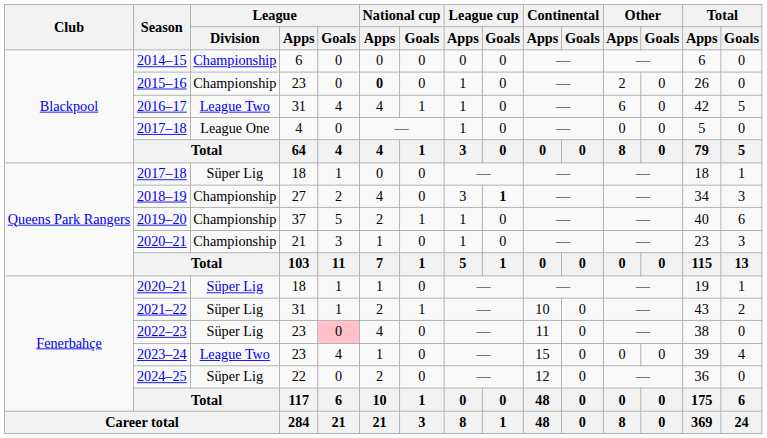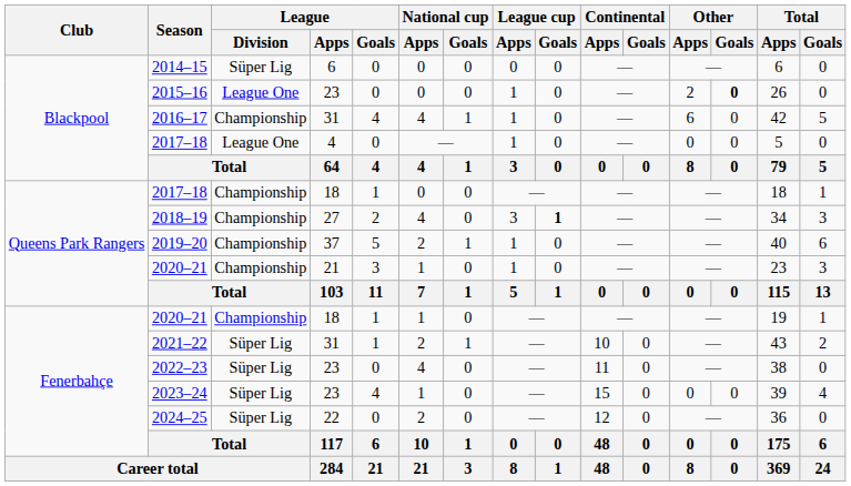 <table class="wikitable" style="text-align:center">
 <tr>
 <th rowspan="2">Club</th>
 <th rowspan="2">Season</th>
 <th colspan="3">League</th>
 <th colspan="2">National cup</th>
 <th colspan="2">League cup</th>
 <th colspan="2">Continental</th>
 <th colspan="2">Other</th>
 <th colspan="2">Total</th>
 </tr>
 <tr>
 <th>Division</th>
 <th>Apps</th>
 <th>Goals</th>
 <th>Apps</th>
 <th>Goals</th>
 <th>Apps</th>
 <th>Goals</th>
 <th>Apps</th>
 <th>Goals</th>
 <th>Apps</th>
 <th>Goals</th>
 <th>Apps</th>
 <th>Goals</th>
 </tr>
 <tr>
 <td rowspan="5"><a href='#'>Blackpool</a></td>
 <td><a href='#'>2014–15</a></td>
-<td><a href='#'>Championship</a></td>
+<td>Süper Lig</td>
 <td>6</td>
 <td>0</td>
 <td>0</td>
 <td>0</td>
 <td>0</td>
 <td>0</td>
 <td colspan="2">—</td>
 <td colspan="2">—</td>
 <td>6</td>
 <td>0</td>
 </tr>
 <tr>
 <td><a href='#'>2015–16</a></td>
-<td>Championship</td>
+<td><a href='#'>League One</a></td>
 <td>23</td>
 <td>0</td>
-<td><strong>0</strong></td>
+<td>0</td>
 <td>0</td>
 <td>1</td>
 <td>0</td>
 <td colspan="2">—</td>
 <td>2</td>
-<td>0</td>
+<td><strong>0</strong></td>
 <td>26</td>
 <td>0</td>
 </tr>
 <tr>
 <td><a href='#'>2016–17</a></td>
-<td><a href='#'>League Two</a></td>
+<td>Championship</td>
 <td>31</td>
 <td>4</td>
 <td>4</td>
 <td>1</td>
 <td>1</td>
 <td>0</td>
 <td colspan="2">—</td>
 <td>6</td>
 <td>0</td>
 <td>42</td>
 <td>5</td>
 </tr>
 <tr>
 <td><a href='#'>2017–18</a></td>
 <td>League One</td>
 <td>4</td>
 <td>0</td>
 <td colspan="2">—</td>
 <td>1</td>
 <td>0</td>
 <td colspan="2">—</td>
 <td>0</td>
 <td>0</td>
 <td>5</td>
 <td>0</td>
 </tr>
 <tr>
 <th colspan="2">Total</th>
 <th>64</th>
 <th>4</th>
 <th>4</th>
 <th>1</th>
 <th>3</th>
 <th>0</th>
 <th>0</th>
 <th>0</th>
 <th>8</th>
 <th>0</th>
 <th>79</th>
 <th>5</th>
 </tr>
 <tr>
 <td rowspan="5"><a href='#'>Queens Park Rangers</a></td>
 <td><a href='#'>2017–18</a></td>
-<td>Süper Lig</td>
+<td>Championship</td>
 <td>18</td>
 <td>1</td>
 <td>0</td>
 <td>0</td>
 <td colspan="2">—</td>
 <td colspan="2">—</td>
 <td colspan="2">—</td>
 <td>18</td>
 <td>1</td>
 </tr>
 <tr>
 <td><a href='#'>2018–19</a></td>
 <td>Championship</td>
 <td>27</td>
 <td>2</td>
 <td>4</td>
 <td>0</td>
 <td>3</td>
 <td><strong>1</strong></td>
 <td colspan="2">—</td>
 <td colspan="2">—</td>
 <td>34</td>
 <td>3</td>
 </tr>
 <tr>
 <td><a href='#'>2019–20</a></td>
 <td>Championship</td>
 <td>37</td>
 <td>5</td>
 <td>2</td>
 <td>1</td>
 <td>1</td>
 <td>0</td>
 <td colspan="2">—</td>
 <td colspan="2">—</td>
 <td>40</td>
 <td>6</td>
 </tr>
 <tr>
 <td><a href='#'>2020–21</a></td>
 <td>Championship</td>
 <td>21</td>
 <td>3</td>
 <td>1</td>
 <td>0</td>
 <td>1</td>
 <td>0</td>
 <td colspan="2">—</td>
 <td colspan="2">—</td>
 <td>23</td>
 <td>3</td>
 </tr>
 <tr>
 <th colspan="2">Total</th>
 <th>103</th>
 <th>11</th>
 <th>7</th>
 <th>1</th>
 <th>5</th>
 <th>1</th>
 <th>0</th>
 <th>0</th>
 <th>0</th>
 <th>0</th>
 <th>115</th>
 <th>13</th>
 </tr>
 <tr>
 <td rowspan="6"><a href='#'>Fenerbahçe</a></td>
 <td><a href='#'>2020–21</a></td>
-<td><a href='#'>Süper Lig</a></td>
+<td><a href='#'>Championship</a></td>
 <td>18</td>
 <td>1</td>
 <td>1</td>
 <td>0</td>
 <td colspan="2">—</td>
 <td colspan="2">—</td>
 <td colspan="2">—</td>
 <td>19</td>
 <td>1</td>
 </tr>
 <tr>
 <td><a href='#'>2021–22</a></td>
 <td>Süper Lig</td>
 <td>31</td>
 <td>1</td>
 <td>2</td>
 <td>1</td>
 <td colspan="2">—</td>
 <td>10</td>
 <td>0</td>
 <td colspan="2">—</td>
 <td>43</td>
 <td>2</td>
 </tr>
 <tr>
 <td><a href='#'>2022–23</a></td>
 <td>Süper Lig</td>
 <td>23</td>
-<td style="background: pink;">0</td>
+<td>0</td>
 <td>4</td>
 <td>0</td>
 <td colspan="2">—</td>
 <td>11</td>
 <td>0</td>
 <td colspan="2">—</td>
 <td>38</td>
 <td>0</td>
 </tr>
 <tr>
 <td><a href='#'>2023–24</a></td>
-<td><a href='#'>League Two</a></td>
+<td>Süper Lig</td>
 <td>23</td>
 <td>4</td>
 <td>1</td>
 <td>0</td>
 <td colspan="2">—</td>
 <td>15</td>
 <td>0</td>
 <td>0</td>
 <td>0</td>
 <td>39</td>
 <td>4</td>
 </tr>
 <tr>
 <td><a href='#'>2024–25</a></td>
 <td>Süper Lig</td>
 <td>22</td>
 <td>0</td>
 <td>2</td>
 <td>0</td>
 <td colspan="2">—</td>
 <td>12</td>
 <td>0</td>
 <td colspan="2">—</td>
 <td>36</td>
 <td>0</td>
 </tr>
 <tr>
 <th colspan="2">Total</th>
 <th>117</th>
 <th>6</th>
 <th>10</th>
 <th>1</th>
 <th>0</th>
 <th>0</th>
 <th>48</th>
 <th>0</th>
 <th>0</th>
 <th>0</th>
 <th>175</th>
 <th>6</th>
 </tr>
 <tr>
 <th colspan="3">Career total</th>
 <th>284</th>
 <th>21</th>
 <th>21</th>
 <th>3</th>
 <th>8</th>
 <th>1</th>
 <th>48</th>
 <th>0</th>
 <th>8</th>
 <th>0</th>
 <th>369</th>
 <th>24</th>
 </tr>
 </table>
